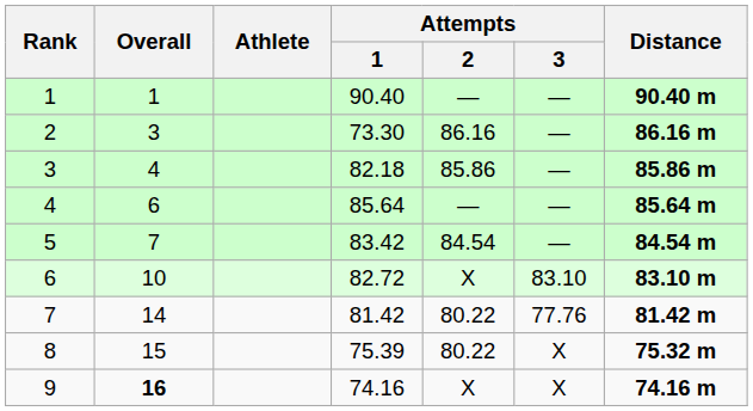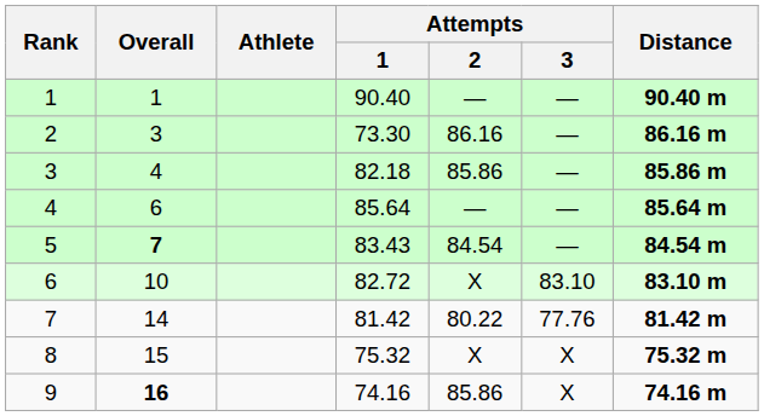 <table class="wikitable" style=" text-align:center; font-size:110%;" width="95%">
 <tr>
 <th rowspan="2">Rank</th>
 <th rowspan="2">Overall</th>
 <th rowspan="2">Athlete</th>
 <th colspan="3">Attempts</th>
 <th rowspan="2">Distance</th>
 </tr>
 <tr>
 <th>1</th>
 <th>2</th>
 <th>3</th>
 </tr>
 <tr style="background:#ccffcc;">
 <td>1</td>
 <td>1</td>
 <td align=left></td>
 <td>90.40</td>
 <td>—</td>
 <td>—</td>
 <td><strong>90.40 m</strong></td>
 </tr>
 <tr style="background:#ccffcc;">
 <td>2</td>
 <td>3</td>
 <td align=left></td>
 <td>73.30</td>
 <td>86.16</td>
 <td>—</td>
 <td><strong>86.16 m</strong></td>
 </tr>
 <tr style="background:#ccffcc;">
 <td>3</td>
 <td>4</td>
 <td align=left></td>
 <td>82.18</td>
 <td>85.86</td>
 <td>—</td>
 <td><strong>85.86 m</strong></td>
 </tr>
 <tr style="background:#ccffcc;">
 <td>4</td>
 <td>6</td>
 <td align=left></td>
 <td>85.64</td>
 <td>—</td>
 <td>—</td>
 <td><strong>85.64 m</strong></td>
 </tr>
 <tr style="background:#ccffcc;">
 <td>5</td>
-<td>7</td>
+<td><strong>7</strong></td>
 <td align=left></td>
-<td>83.42</td>
+<td>83.43</td>
 <td>84.54</td>
 <td>—</td>
 <td><strong>84.54 m</strong></td>
 </tr>
 <tr style="background:#ddffdd;">
 <td>6</td>
 <td>10</td>
 <td align=left></td>
 <td>82.72</td>
 <td>X</td>
 <td>83.10</td>
 <td><strong>83.10 m</strong></td>
 </tr>
 <tr>
 <td>7</td>
 <td>14</td>
 <td align=left></td>
 <td>81.42</td>
 <td>80.22</td>
 <td>77.76</td>
 <td><strong>81.42 m</strong></td>
 </tr>
 <tr>
 <td>8</td>
 <td>15</td>
 <td align=left></td>
-<td>75.39</td>
-<td>80.22</td>
+<td>75.32</td>
+<td>X</td>
 <td>X</td>
 <td><strong>75.32 m</strong></td>
 </tr>
 <tr>
 <td>9</td>
 <td><strong>16</strong></td>
 <td align=left></td>
 <td>74.16</td>
-<td>X</td>
+<td>85.86</td>
 <td>X</td>
 <td><strong>74.16 m</strong></td>
 </tr>
 </table>
